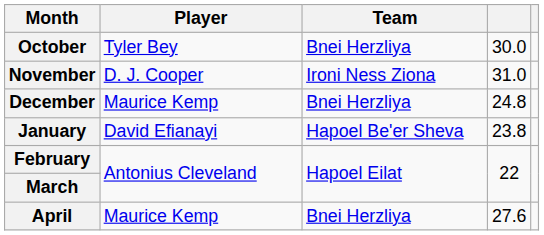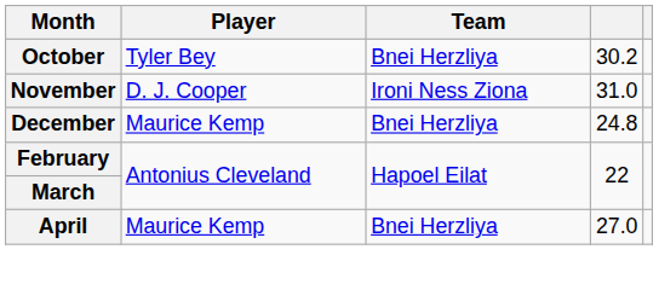 <table class="wikitable" style="text-align: center;">
 <tr>
 <th>Month</th>
 <th style="width:175px;">Player</th>
 <th style="width:160px;">Team</th>
 <th><a href='#'></a></th>
 <th></th>
 </tr>
 <tr>
 <th>October</th>
 <td align=left> <a href='#'>Tyler Bey</a></td>
 <td align=left><a href='#'>Bnei Herzliya</a></td>
-<td>30.0</td>
+<td>30.2</td>
 <td></td>
 </tr>
 <tr>
 <th>November</th>
 <td align=left> <a href='#'>D. J. Cooper</a></td>
 <td align=left><a href='#'>Ironi Ness Ziona</a></td>
 <td>31.0</td>
 <td></td>
 </tr>
 <tr>
 <th>December</th>
 <td align=left> <a href='#'>Maurice Kemp</a> </td>
 <td align=left><a href='#'>Bnei Herzliya</a></td>
 <td>24.8</td>
 <td></td>
 </tr>
 <tr>
-<th>January</th>
-<td align=left> <a href='#'>David Efianayi</a></td>
-<td align=left><a href='#'>Hapoel Be'er Sheva</a></td>
-<td>23.8</td>
-<td></td>
-</tr>
-<tr>
 <th>February</th>
 <td rowspan="2" align=left> <a href='#'>Antonius Cleveland</a></td>
 <td rowspan="2" align=left><a href='#'>Hapoel Eilat</a></td>
 <td rowspan="2">22</td>
 <td rowspan="2"></td>
 </tr>
 <tr>
 <th>March</th>
 </tr>
 <tr>
 <th>April</th>
 <td align=left> <a href='#'>Maurice Kemp</a> </td>
 <td align=left><a href='#'>Bnei Herzliya</a></td>
-<td>27.6</td>
+<td>27.0</td>
 <td></td>
 </tr>
 </table>
